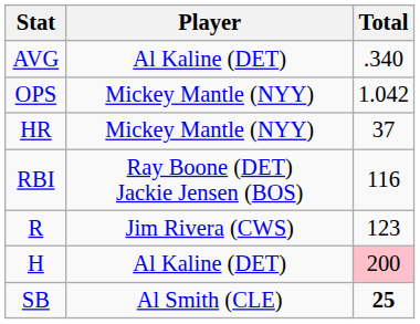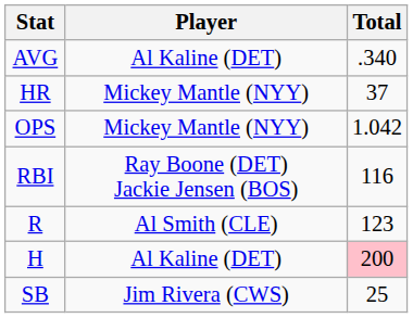 <table class="wikitable" style="text-align:center;">
 <tr>
 <th style="width:15%;">Stat</th>
 <th>Player</th>
 <th style="width:15%;">Total</th>
 </tr>
 <tr>
 <td><a href='#'>AVG</a></td>
 <td><a href='#'>Al Kaline</a> (<a href='#'>DET</a>)</td>
 <td>.340</td>
 </tr>
 <tr>
+<td><a href='#'>HR</a></td>
+<td><a href='#'>Mickey Mantle</a> (<a href='#'>NYY</a>)</td>
+<td>37</td>
+</tr>
+<tr>
 <td><a href='#'>OPS</a></td>
 <td><a href='#'>Mickey Mantle</a> (<a href='#'>NYY</a>)</td>
 <td>1.042</td>
-</tr>
-<tr>
-<td><a href='#'>HR</a></td>
-<td><a href='#'>Mickey Mantle</a> (<a href='#'>NYY</a>)</td>
-<td>37</td>
 </tr>
 <tr>
 <td><a href='#'>RBI</a></td>
 <td><a href='#'>Ray Boone</a> (<a href='#'>DET</a>)<br><a href='#'>Jackie Jensen</a> (<a href='#'>BOS</a>)</td>
 <td>116</td>
 </tr>
 <tr>
 <td><a href='#'>R</a></td>
-<td><a href='#'>Jim Rivera</a> (<a href='#'>CWS</a>)</td>
+<td><a href='#'>Al Smith</a> (<a href='#'>CLE</a>)</td>
 <td>123</td>
 </tr>
 <tr>
 <td><a href='#'>H</a></td>
 <td><a href='#'>Al Kaline</a> (<a href='#'>DET</a>)</td>
 <td style="background: pink;">200</td>
 </tr>
 <tr>
 <td><a href='#'>SB</a></td>
-<td><a href='#'>Al Smith</a> (<a href='#'>CLE</a>)</td>
-<td><strong>25</strong></td>
+<td><a href='#'>Jim Rivera</a> (<a href='#'>CWS</a>)</td>
+<td>25</td>
 </tr>
 </table>
